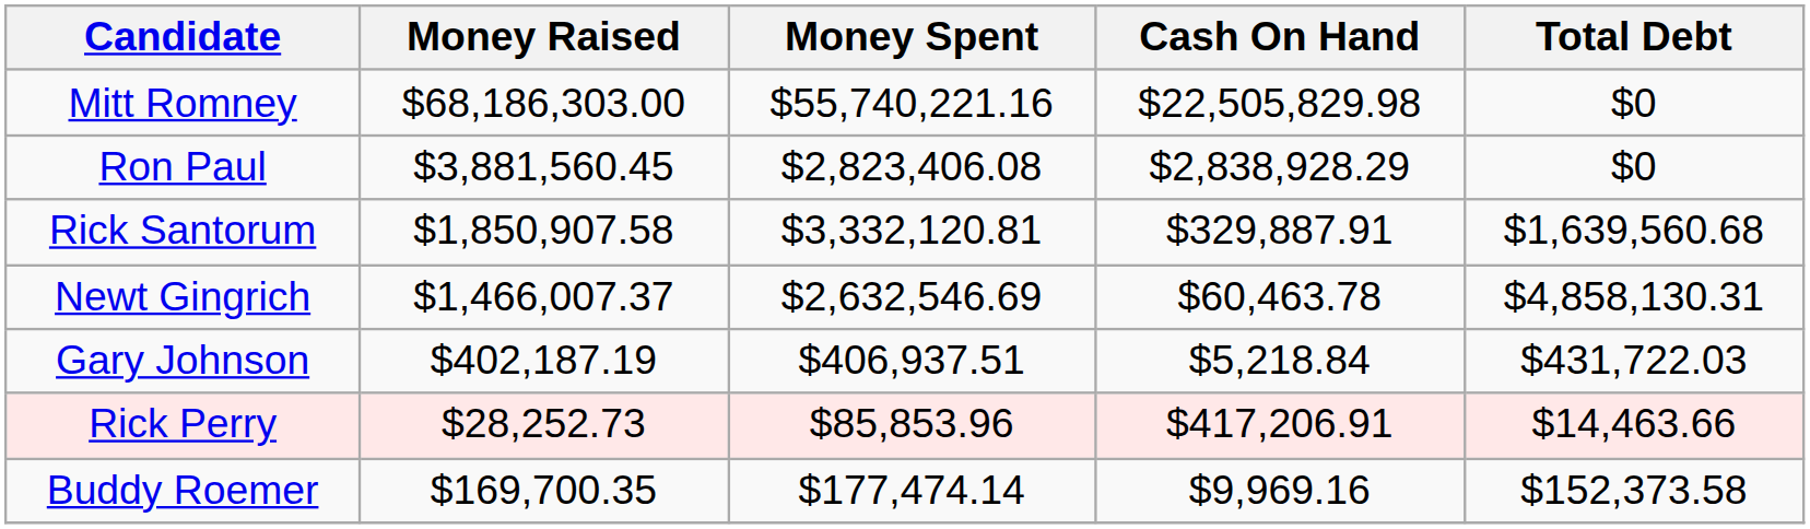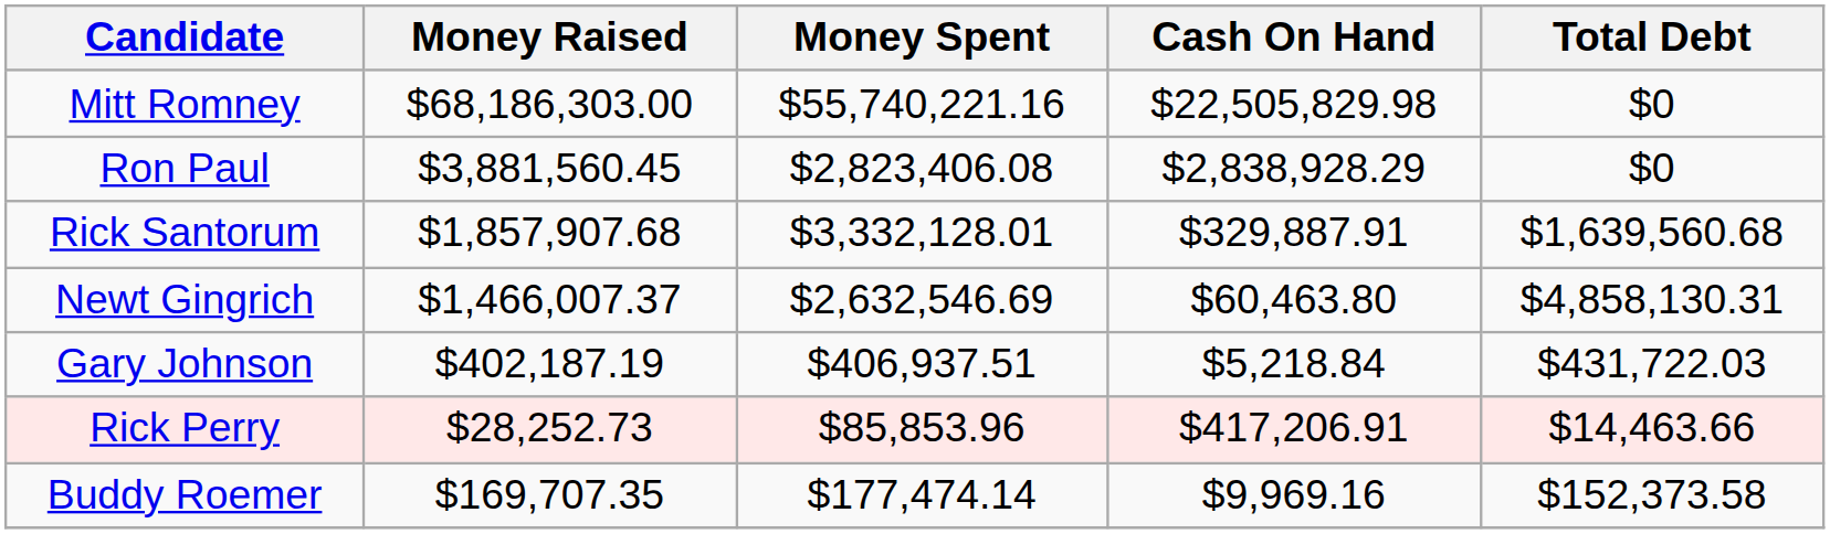 <table class="sortable wikitable" style="text-align:center" width=80%>
 <tr>
 <th><a href='#'>Candidate</a></th>
 <th>Money Raised</th>
 <th>Money Spent</th>
 <th>Cash On Hand</th>
 <th>Total Debt</th>
 </tr>
 <tr>
 <td><a href='#'>Mitt Romney</a></td>
 <td>$68,186,303.00</td>
 <td>$55,740,221.16</td>
 <td>$22,505,829.98</td>
 <td>$0</td>
 </tr>
 <tr>
 <td><a href='#'>Ron Paul</a></td>
 <td>$3,881,560.45</td>
 <td>$2,823,406.08</td>
 <td>$2,838,928.29</td>
 <td>$0</td>
 </tr>
 <tr>
 <td><a href='#'>Rick Santorum</a></td>
-<td>$1,850,907.58</td>
-<td>$3,332,120.81</td>
+<td>$1,857,907.68</td>
+<td>$3,332,128.01</td>
 <td>$329,887.91</td>
 <td>$1,639,560.68</td>
 </tr>
 <tr>
 <td><a href='#'>Newt Gingrich</a></td>
 <td>$1,466,007.37</td>
 <td>$2,632,546.69</td>
-<td>$60,463.78</td>
+<td>$60,463.80</td>
 <td>$4,858,130.31</td>
 </tr>
 <tr>
 <td><a href='#'>Gary Johnson</a></td>
 <td>$402,187.19</td>
 <td>$406,937.51</td>
 <td>$5,218.84</td>
 <td>$431,722.03</td>
 </tr>
 <tr bgcolor=#FFE8E8>
 <td><a href='#'>Rick Perry</a></td>
 <td>$28,252.73</td>
 <td>$85,853.96</td>
 <td>$417,206.91</td>
 <td>$14,463.66</td>
 </tr>
 <tr>
 <td><a href='#'>Buddy Roemer</a></td>
-<td>$169,700.35</td>
+<td>$169,707.35</td>
 <td>$177,474.14</td>
 <td>$9,969.16</td>
 <td>$152,373.58</td>
 </tr>
 <tr bgcolor=#FFE8E8>
 </tr>
 </table>
